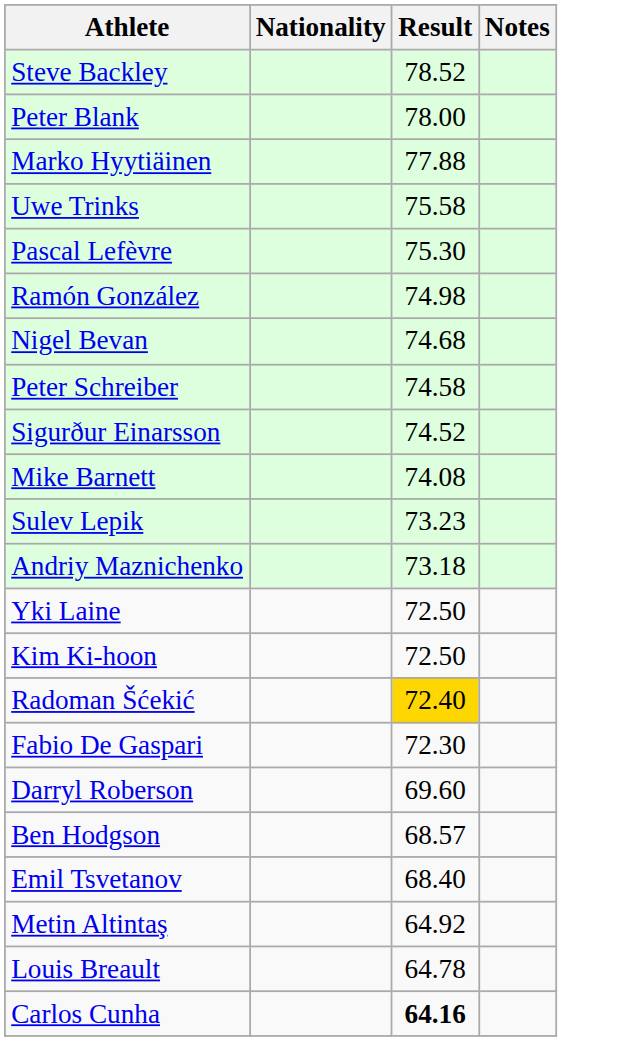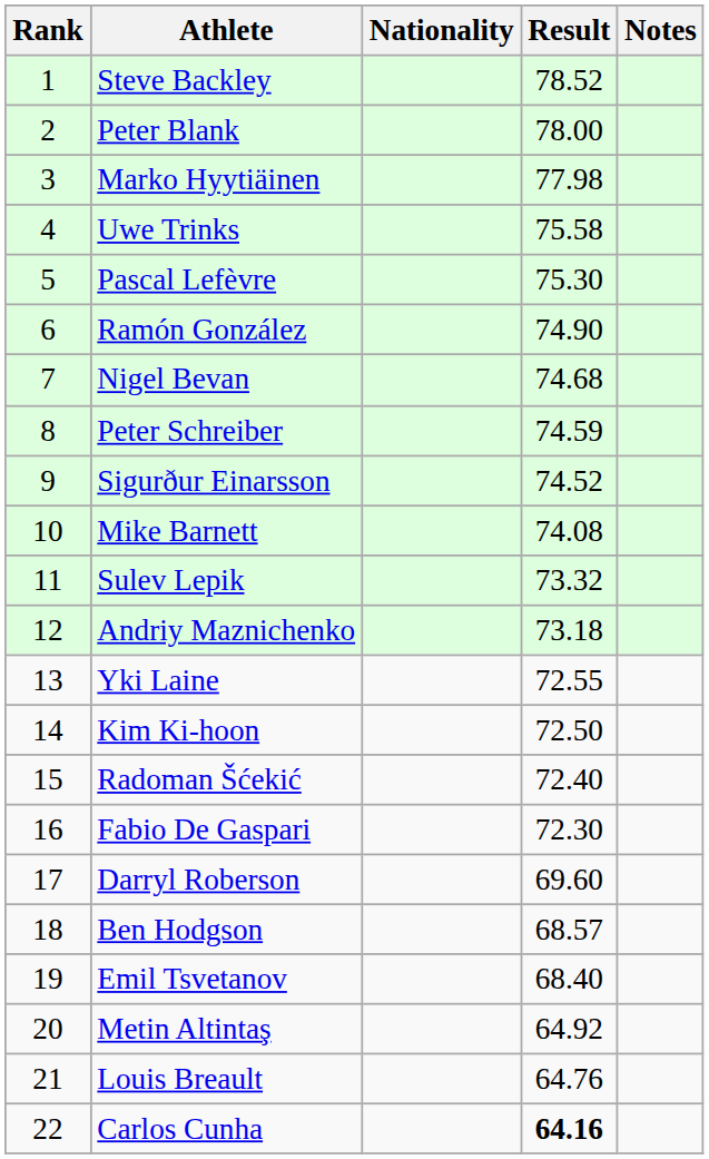 <table class="wikitable sortable" style="text-align:center;font-size:95%">
 <tr>
+<th>Rank</th>
 <th>Athlete</th>
 <th>Nationality</th>
 <th>Result</th>
 <th>Notes</th>
 </tr>
 <tr bgcolor=ddffdd>
+<td>1</td>
 <td align="left"><a href='#'>Steve Backley</a></td>
 <td align=left></td>
 <td>78.52</td>
 <td></td>
 </tr>
 <tr bgcolor=ddffdd>
+<td>2</td>
 <td align="left"><a href='#'>Peter Blank</a></td>
 <td align=left></td>
 <td>78.00</td>
 <td></td>
 </tr>
 <tr bgcolor=ddffdd>
+<td>3</td>
 <td align="left"><a href='#'>Marko Hyytiäinen</a></td>
 <td align=left></td>
-<td>77.88</td>
+<td>77.98</td>
 <td></td>
 </tr>
 <tr bgcolor=ddffdd>
+<td>4</td>
 <td align="left"><a href='#'>Uwe Trinks</a></td>
 <td align=left></td>
 <td>75.58</td>
 <td></td>
 </tr>
 <tr bgcolor=ddffdd>
+<td>5</td>
 <td align="left"><a href='#'>Pascal Lefèvre</a></td>
 <td align=left></td>
 <td>75.30</td>
 <td></td>
 </tr>
 <tr bgcolor=ddffdd>
+<td>6</td>
 <td align="left"><a href='#'>Ramón González</a></td>
 <td align=left></td>
-<td>74.98</td>
+<td>74.90</td>
 <td></td>
 </tr>
 <tr bgcolor=ddffdd>
+<td>7</td>
 <td align="left"><a href='#'>Nigel Bevan</a></td>
 <td align=left></td>
 <td>74.68</td>
 <td></td>
 </tr>
 <tr bgcolor=ddffdd>
+<td>8</td>
 <td align="left"><a href='#'>Peter Schreiber</a></td>
 <td align=left></td>
-<td>74.58</td>
+<td>74.59</td>
 <td></td>
 </tr>
 <tr bgcolor=ddffdd>
+<td>9</td>
 <td align="left"><a href='#'>Sigurður Einarsson</a></td>
 <td align=left></td>
 <td>74.52</td>
 <td></td>
 </tr>
 <tr bgcolor=ddffdd>
+<td>10</td>
 <td align="left"><a href='#'>Mike Barnett</a></td>
 <td align=left></td>
 <td>74.08</td>
 <td></td>
 </tr>
 <tr bgcolor=ddffdd>
+<td>11</td>
 <td align="left"><a href='#'>Sulev Lepik</a></td>
 <td align=left></td>
-<td>73.23</td>
+<td>73.32</td>
 <td></td>
 </tr>
 <tr bgcolor=ddffdd>
+<td>12</td>
 <td align="left"><a href='#'>Andriy Maznichenko</a></td>
 <td align=left></td>
 <td>73.18</td>
 <td></td>
 </tr>
 <tr>
+<td>13</td>
 <td align="left"><a href='#'>Yki Laine</a></td>
 <td align=left></td>
-<td>72.50</td>
+<td>72.55</td>
 <td></td>
 </tr>
 <tr>
+<td>14</td>
 <td align="left"><a href='#'>Kim Ki-hoon</a></td>
 <td align=left></td>
 <td>72.50</td>
 <td></td>
 </tr>
 <tr>
+<td>15</td>
 <td align="left"><a href='#'>Radoman Šćekić</a></td>
 <td align=left></td>
-<td style="background: gold;">72.40</td>
+<td>72.40</td>
 <td></td>
 </tr>
 <tr>
+<td>16</td>
 <td align="left"><a href='#'>Fabio De Gaspari</a></td>
 <td align=left></td>
 <td>72.30</td>
 <td></td>
 </tr>
 <tr>
+<td>17</td>
 <td align="left"><a href='#'>Darryl Roberson</a></td>
 <td align=left></td>
 <td>69.60</td>
 <td></td>
 </tr>
 <tr>
+<td>18</td>
 <td align="left"><a href='#'>Ben Hodgson</a></td>
 <td align=left></td>
 <td>68.57</td>
 <td></td>
 </tr>
 <tr>
+<td>19</td>
 <td align="left"><a href='#'>Emil Tsvetanov</a></td>
 <td align=left></td>
 <td>68.40</td>
 <td></td>
 </tr>
 <tr>
+<td>20</td>
 <td align="left"><a href='#'>Metin Altintaş</a></td>
 <td align=left></td>
 <td>64.92</td>
 <td></td>
 </tr>
 <tr>
+<td>21</td>
 <td align="left"><a href='#'>Louis Breault</a></td>
 <td align=left></td>
-<td>64.78</td>
+<td>64.76</td>
 <td></td>
 </tr>
 <tr>
+<td>22</td>
 <td align="left"><a href='#'>Carlos Cunha</a></td>
 <td align=left></td>
 <td><strong>64.16</strong></td>
 <td></td>
 </tr>
 </table>
